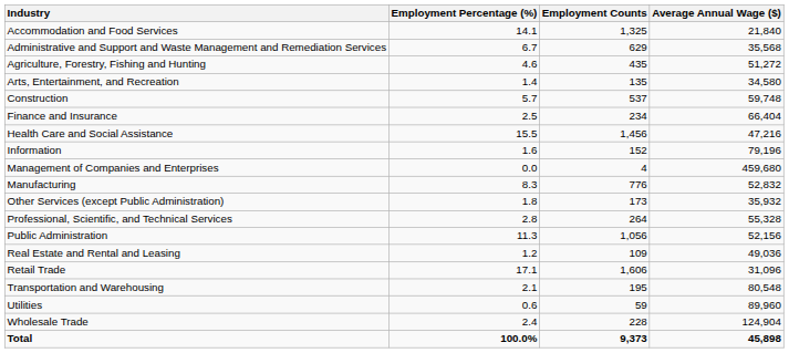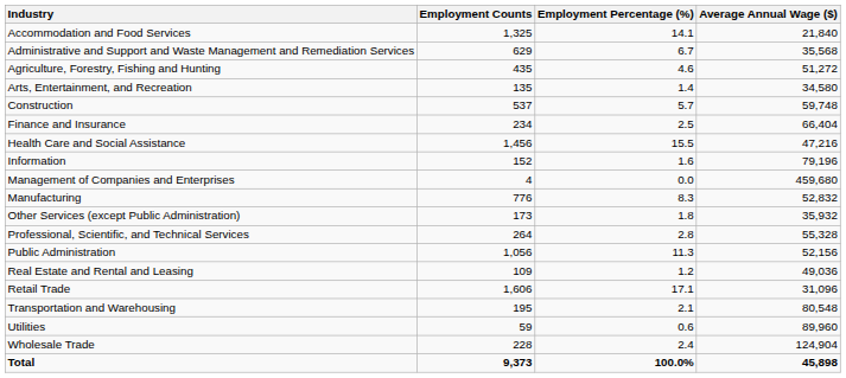 <table class="wikitable sortable">
 <tr>
 <th style="text-align:left;">Industry</th>
+<th style="text-align:right;">Employment Counts</th>
 <th style="text-align:right;">Employment Percentage (%)</th>
-<th style="text-align:right;">Employment Counts</th>
 <th style="text-align:right;">Average Annual Wage ($)</th>
 </tr>
 <tr>
 <td style="text-align:left;">Accommodation and Food Services</td>
+<td style="text-align:right;">1,325</td>
 <td style="text-align:right;">14.1</td>
-<td style="text-align:right;">1,325</td>
 <td style="text-align:right;">21,840</td>
 </tr>
 <tr>
 <td style="text-align:left;">Administrative and Support and Waste Management and Remediation Services</td>
+<td style="text-align:right;">629</td>
 <td style="text-align:right;">6.7</td>
-<td style="text-align:right;">629</td>
 <td style="text-align:right;">35,568</td>
 </tr>
 <tr>
 <td style="text-align:left;">Agriculture, Forestry, Fishing and Hunting</td>
+<td style="text-align:right;">435</td>
 <td style="text-align:right;">4.6</td>
-<td style="text-align:right;">435</td>
 <td style="text-align:right;">51,272</td>
 </tr>
 <tr>
 <td style="text-align:left;">Arts, Entertainment, and Recreation</td>
+<td style="text-align:right;">135</td>
 <td style="text-align:right;">1.4</td>
-<td style="text-align:right;">135</td>
 <td style="text-align:right;">34,580</td>
 </tr>
 <tr>
 <td style="text-align:left;">Construction</td>
+<td style="text-align:right;">537</td>
 <td style="text-align:right;">5.7</td>
-<td style="text-align:right;">537</td>
 <td style="text-align:right;">59,748</td>
 </tr>
 <tr>
 <td style="text-align:left;">Finance and Insurance</td>
+<td style="text-align:right;">234</td>
 <td style="text-align:right;">2.5</td>
-<td style="text-align:right;">234</td>
 <td style="text-align:right;">66,404</td>
 </tr>
 <tr>
 <td style="text-align:left;">Health Care and Social Assistance</td>
+<td style="text-align:right;">1,456</td>
 <td style="text-align:right;">15.5</td>
-<td style="text-align:right;">1,456</td>
 <td style="text-align:right;">47,216</td>
 </tr>
 <tr>
 <td style="text-align:left;">Information</td>
+<td style="text-align:right;">152</td>
 <td style="text-align:right;">1.6</td>
-<td style="text-align:right;">152</td>
 <td style="text-align:right;">79,196</td>
 </tr>
 <tr>
 <td style="text-align:left;">Management of Companies and Enterprises</td>
+<td style="text-align:right;">4</td>
 <td style="text-align:right;">0.0</td>
-<td style="text-align:right;">4</td>
 <td style="text-align:right;">459,680</td>
 </tr>
 <tr>
 <td style="text-align:left;">Manufacturing</td>
+<td style="text-align:right;">776</td>
 <td style="text-align:right;">8.3</td>
-<td style="text-align:right;">776</td>
 <td style="text-align:right;">52,832</td>
 </tr>
 <tr>
 <td style="text-align:left;">Other Services (except Public Administration)</td>
+<td style="text-align:right;">173</td>
 <td style="text-align:right;">1.8</td>
-<td style="text-align:right;">173</td>
 <td style="text-align:right;">35,932</td>
 </tr>
 <tr>
 <td style="text-align:left;">Professional, Scientific, and Technical Services</td>
+<td style="text-align:right;">264</td>
 <td style="text-align:right;">2.8</td>
-<td style="text-align:right;">264</td>
 <td style="text-align:right;">55,328</td>
 </tr>
 <tr>
 <td style="text-align:left;">Public Administration</td>
+<td style="text-align:right;">1,056</td>
 <td style="text-align:right;">11.3</td>
-<td style="text-align:right;">1,056</td>
 <td style="text-align:right;">52,156</td>
 </tr>
 <tr>
 <td style="text-align:left;">Real Estate and Rental and Leasing</td>
+<td style="text-align:right;">109</td>
 <td style="text-align:right;">1.2</td>
-<td style="text-align:right;">109</td>
 <td style="text-align:right;">49,036</td>
 </tr>
 <tr>
 <td style="text-align:left;">Retail Trade</td>
+<td style="text-align:right;">1,606</td>
 <td style="text-align:right;">17.1</td>
-<td style="text-align:right;">1,606</td>
 <td style="text-align:right;">31,096</td>
 </tr>
 <tr>
 <td style="text-align:left;">Transportation and Warehousing</td>
+<td style="text-align:right;">195</td>
 <td style="text-align:right;">2.1</td>
-<td style="text-align:right;">195</td>
 <td style="text-align:right;">80,548</td>
 </tr>
 <tr>
 <td style="text-align:left;">Utilities</td>
+<td style="text-align:right;">59</td>
 <td style="text-align:right;">0.6</td>
-<td style="text-align:right;">59</td>
 <td style="text-align:right;">89,960</td>
 </tr>
 <tr>
 <td style="text-align:left;">Wholesale Trade</td>
+<td style="text-align:right;">228</td>
 <td style="text-align:right;">2.4</td>
-<td style="text-align:right;">228</td>
 <td style="text-align:right;">124,904</td>
 </tr>
 <tr>
 <td style="text-align:left; font-weight:bold;"><strong>Total</strong></td>
+<td style="text-align:right; font-weight:bold;"><strong>9,373</strong></td>
 <td style="text-align:right; font-weight:bold;"><strong>100.0%</strong></td>
-<td style="text-align:right; font-weight:bold;"><strong>9,373</strong></td>
 <td style="text-align:right; font-weight:bold;"><strong>45,898</strong></td>
 </tr>
 </table>
